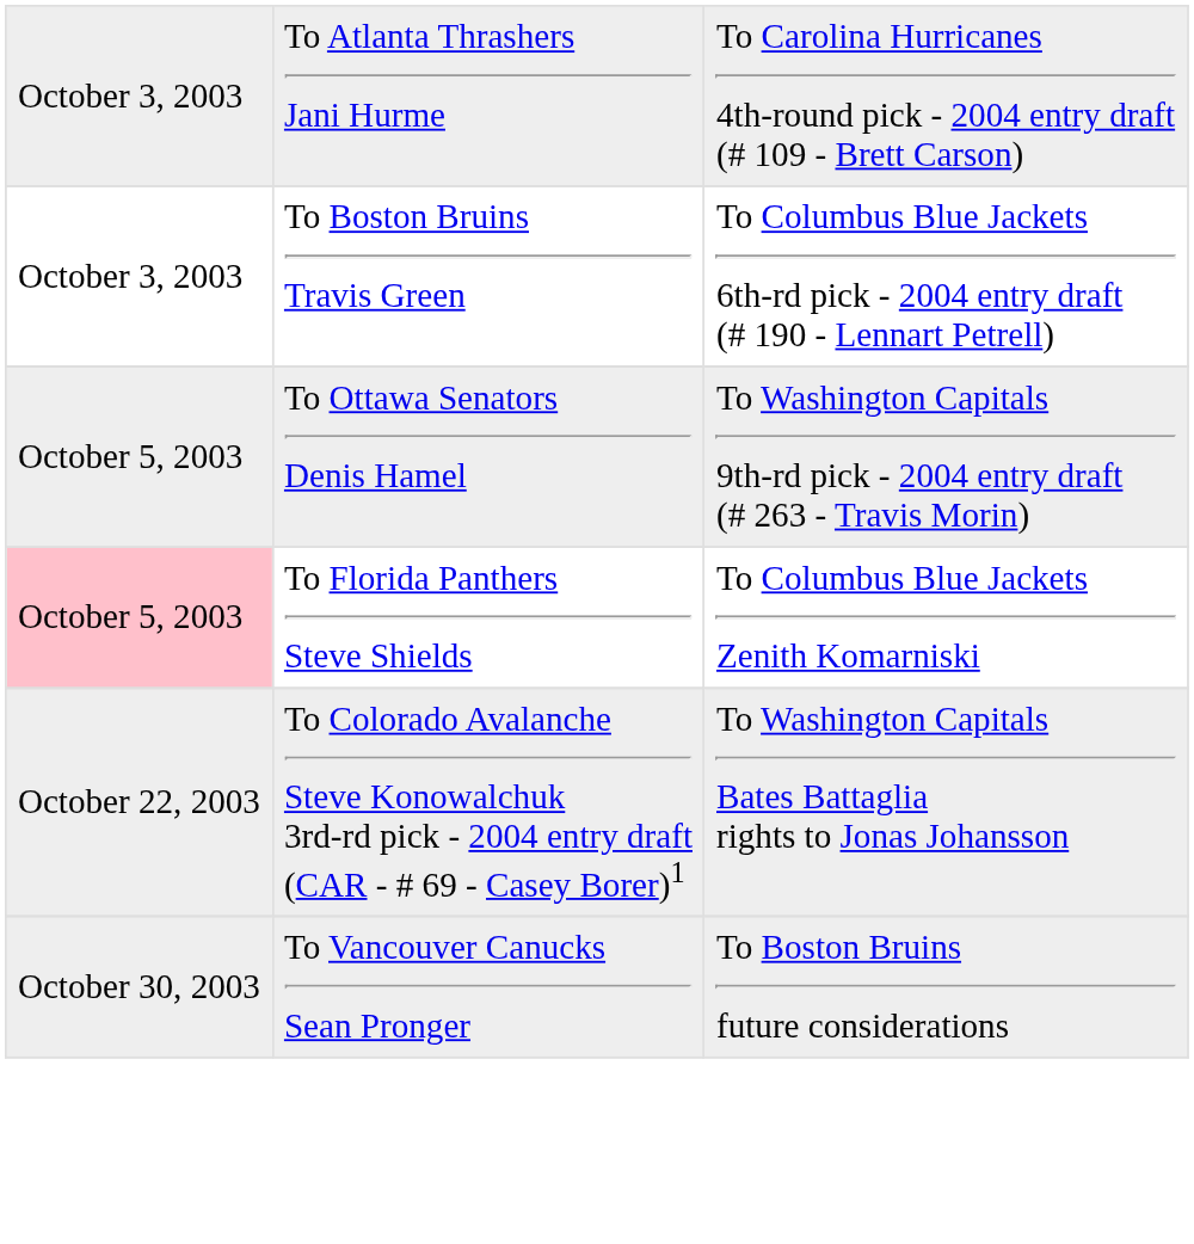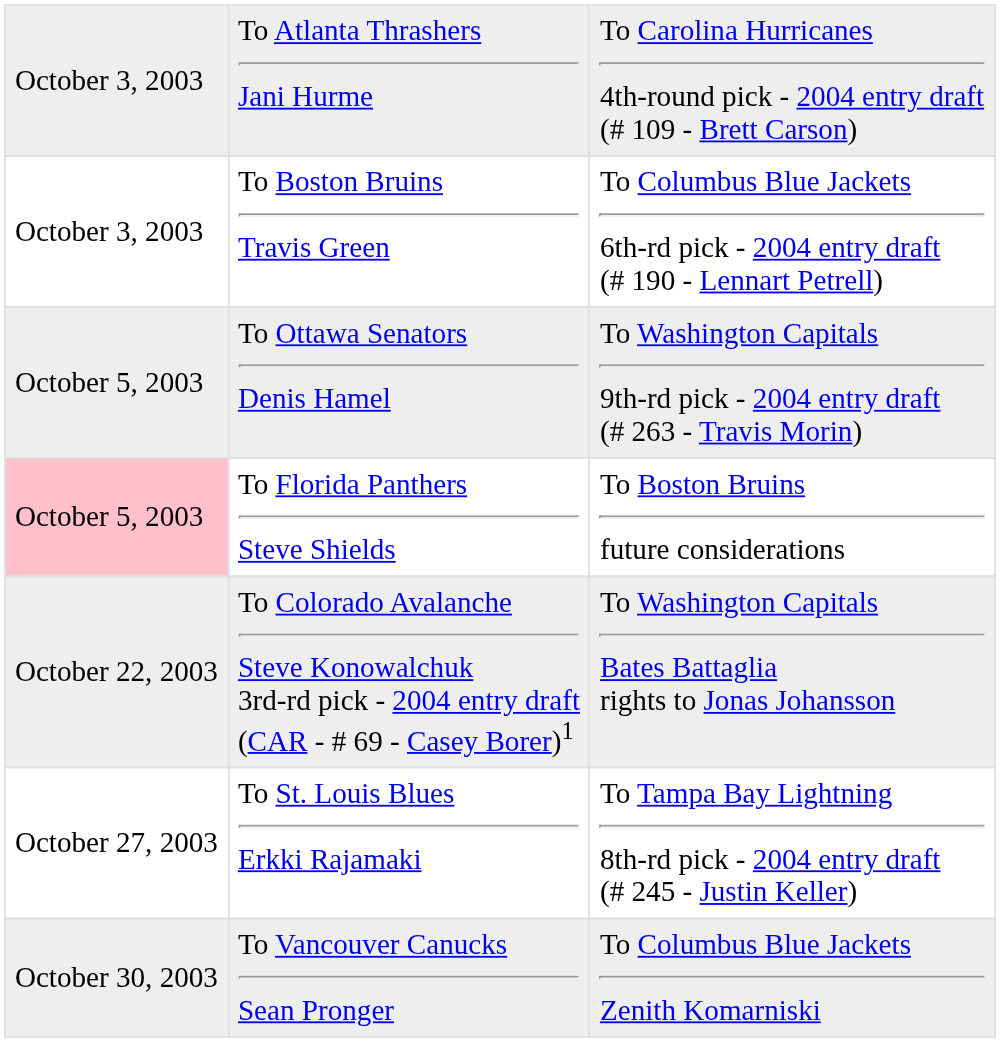 <table border=1 style="border-collapse:collapse" bordercolor="#DFDFDF"  cellpadding="5">
 <tr bgcolor="#eeeeee">
 <td>October 3, 2003</td>
 <td valign="top">To <a href='#'>Atlanta Thrashers</a><hr><a href='#'>Jani Hurme</a></td>
 <td valign="top">To <a href='#'>Carolina Hurricanes</a><hr>4th-round pick - <a href='#'>2004 entry draft</a><br>(# 109 - <a href='#'>Brett Carson</a>)</td>
 </tr>
 <tr>
 <td>October 3, 2003</td>
 <td valign="top">To <a href='#'>Boston Bruins</a><hr><a href='#'>Travis Green</a></td>
 <td valign="top">To <a href='#'>Columbus Blue Jackets</a><hr>6th-rd pick - <a href='#'>2004 entry draft</a><br>(# 190 - <a href='#'>Lennart Petrell</a>)</td>
 </tr>
 <tr>
 </tr>
 <tr bgcolor="#eeeeee">
 <td>October 5, 2003</td>
 <td valign="top">To <a href='#'>Ottawa Senators</a><hr><a href='#'>Denis Hamel</a></td>
 <td valign="top">To <a href='#'>Washington Capitals</a><hr>9th-rd pick - <a href='#'>2004 entry draft</a><br>(# 263 - <a href='#'>Travis Morin</a>)</td>
 </tr>
 <tr>
 <td style="background: pink;">October 5, 2003</td>
 <td valign="top">To <a href='#'>Florida Panthers</a><hr><a href='#'>Steve Shields</a></td>
-<td valign="top">To <a href='#'>Columbus Blue Jackets</a> <hr><a href='#'>Zenith Komarniski</a></td>
+<td valign="top">To <a href='#'>Boston Bruins</a><hr>future considerations</td>
 </tr>
 <tr>
 </tr>
 <tr bgcolor="#eeeeee">
 <td>October 22, 2003</td>
 <td valign="top">To <a href='#'>Colorado Avalanche</a><hr><a href='#'>Steve Konowalchuk</a><br>3rd-rd pick - <a href='#'>2004 entry draft</a><br>(<a href='#'>CAR</a> - # 69 - <a href='#'>Casey Borer</a>)<sup>1</sup></td>
 <td valign="top">To <a href='#'>Washington Capitals</a><hr><a href='#'>Bates Battaglia</a><br>rights to <a href='#'>Jonas Johansson</a></td>
 </tr>
 <tr>
+<td>October 27, 2003</td>
+<td valign="top">To <a href='#'>St. Louis Blues</a> <hr><a href='#'>Erkki Rajamaki</a></td>
+<td valign="top">To <a href='#'>Tampa Bay Lightning</a> <hr>8th-rd pick - <a href='#'>2004 entry draft</a><br>(# 245 - <a href='#'>Justin Keller</a>)</td>
+</tr>
+<tr>
 </tr>
 <tr bgcolor="#eeeeee">
 <td>October 30, 2003</td>
 <td valign="top">To <a href='#'>Vancouver Canucks</a> <hr><a href='#'>Sean Pronger</a></td>
-<td valign="top">To <a href='#'>Boston Bruins</a><hr>future considerations</td>
+<td valign="top">To <a href='#'>Columbus Blue Jackets</a> <hr><a href='#'>Zenith Komarniski</a></td>
 </tr>
 </table>
